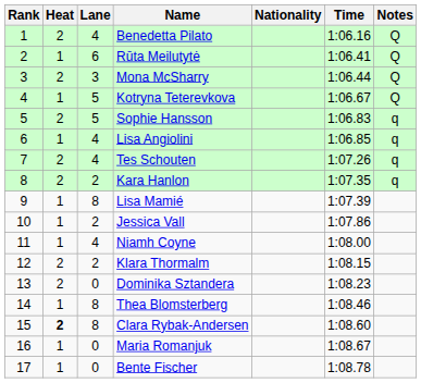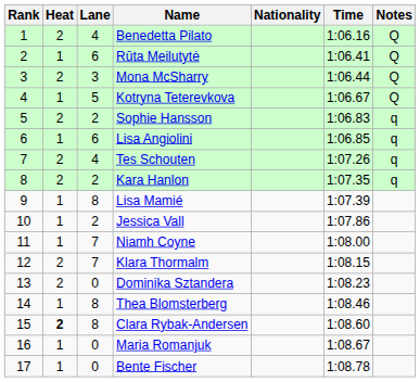 <table class="wikitable sortable" style="text-align:center">
 <tr>
 <th>Rank</th>
 <th>Heat</th>
 <th>Lane</th>
 <th>Name</th>
 <th>Nationality</th>
 <th>Time</th>
 <th>Notes</th>
 </tr>
 <tr bgcolor=ccffcc>
 <td>1</td>
 <td>2</td>
 <td>4</td>
 <td align=left><a href='#'>Benedetta Pilato</a></td>
 <td align=left></td>
 <td>1:06.16</td>
 <td>Q</td>
 </tr>
 <tr bgcolor=ccffcc>
 <td>2</td>
 <td>1</td>
 <td>6</td>
 <td align=left><a href='#'>Rūta Meilutytė</a></td>
 <td align=left></td>
 <td>1:06.41</td>
 <td>Q</td>
 </tr>
 <tr bgcolor=ccffcc>
 <td>3</td>
 <td>2</td>
 <td>3</td>
 <td align=left><a href='#'>Mona McSharry</a></td>
 <td align=left></td>
 <td>1:06.44</td>
 <td>Q</td>
 </tr>
 <tr bgcolor=ccffcc>
 <td>4</td>
 <td>1</td>
 <td>5</td>
 <td align=left><a href='#'>Kotryna Teterevkova</a></td>
 <td align=left></td>
 <td>1:06.67</td>
 <td>Q</td>
 </tr>
 <tr bgcolor=ccffcc>
 <td>5</td>
 <td>2</td>
-<td>5</td>
+<td>2</td>
 <td align=left><a href='#'>Sophie Hansson</a></td>
 <td align=left></td>
 <td>1:06.83</td>
 <td>q</td>
 </tr>
 <tr bgcolor=ccffcc>
 <td>6</td>
 <td>1</td>
-<td>4</td>
+<td>6</td>
 <td align=left><a href='#'>Lisa Angiolini</a></td>
 <td align=left></td>
 <td>1:06.85</td>
 <td>q</td>
 </tr>
 <tr bgcolor=ccffcc>
 <td>7</td>
 <td>2</td>
 <td>4</td>
 <td align=left><a href='#'>Tes Schouten</a></td>
 <td align=left></td>
 <td>1:07.26</td>
 <td>q</td>
 </tr>
 <tr bgcolor=ccffcc>
 <td>8</td>
 <td>2</td>
 <td>2</td>
 <td align=left><a href='#'>Kara Hanlon</a></td>
 <td align=left></td>
 <td>1:07.35</td>
 <td>q</td>
 </tr>
 <tr>
 <td>9</td>
 <td>1</td>
 <td>8</td>
 <td align=left><a href='#'>Lisa Mamié</a></td>
 <td align=left></td>
 <td>1:07.39</td>
 <td></td>
 </tr>
 <tr>
 <td>10</td>
 <td>1</td>
 <td>2</td>
 <td align=left><a href='#'>Jessica Vall</a></td>
 <td align=left></td>
 <td>1:07.86</td>
 <td></td>
 </tr>
 <tr>
 <td>11</td>
 <td>1</td>
-<td>4</td>
+<td>7</td>
 <td align=left><a href='#'>Niamh Coyne</a></td>
 <td align=left></td>
 <td>1:08.00</td>
 <td></td>
 </tr>
 <tr>
 <td>12</td>
 <td>2</td>
-<td>2</td>
+<td>7</td>
 <td align=left><a href='#'>Klara Thormalm</a></td>
 <td align=left></td>
 <td>1:08.15</td>
 <td></td>
 </tr>
 <tr>
 <td>13</td>
 <td>2</td>
 <td>0</td>
 <td align=left><a href='#'>Dominika Sztandera</a></td>
 <td align=left></td>
 <td>1:08.23</td>
 <td></td>
 </tr>
 <tr>
 <td>14</td>
 <td>1</td>
 <td>8</td>
 <td align=left><a href='#'>Thea Blomsterberg</a></td>
 <td align=left></td>
 <td>1:08.46</td>
 <td></td>
 </tr>
 <tr>
 <td>15</td>
 <td><strong>2</strong></td>
 <td>8</td>
 <td align=left><a href='#'>Clara Rybak-Andersen</a></td>
 <td align=left></td>
 <td>1:08.60</td>
 <td></td>
 </tr>
 <tr>
 <td>16</td>
 <td>1</td>
 <td>0</td>
 <td align=left><a href='#'>Maria Romanjuk</a></td>
 <td align=left></td>
 <td>1:08.67</td>
 <td></td>
 </tr>
 <tr>
 <td>17</td>
 <td>1</td>
 <td>0</td>
 <td align=left><a href='#'>Bente Fischer</a></td>
 <td align=left></td>
 <td>1:08.78</td>
 <td></td>
 </tr>
 </table>
